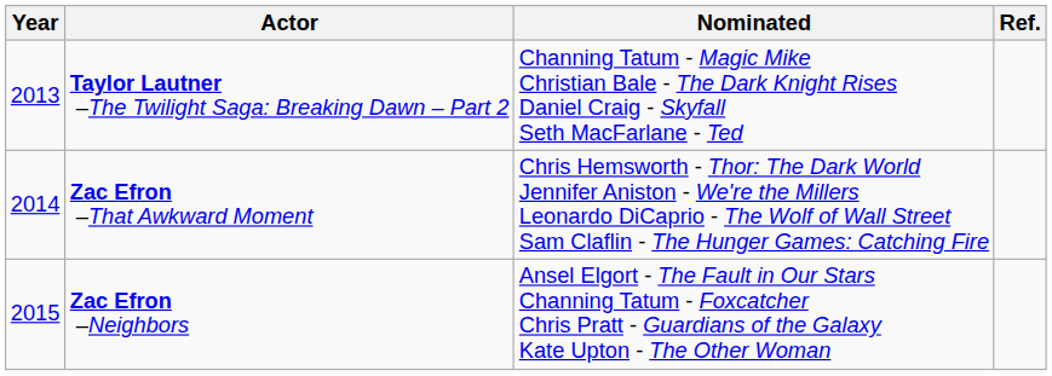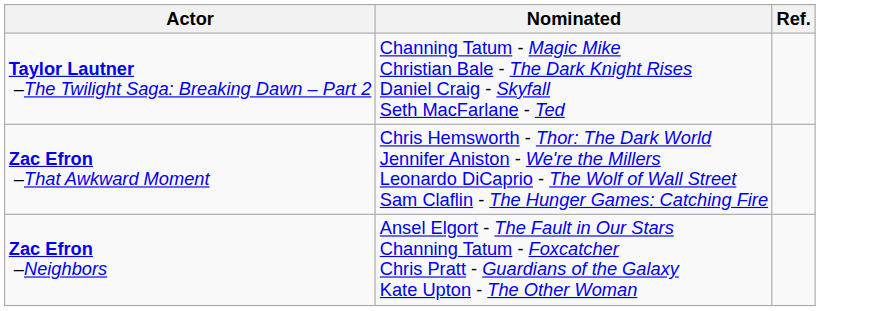 <table class="wikitable">
 <tr>
-<th>Year</th>
 <th>Actor <br></th>
 <th>Nominated</th>
 <th>Ref.</th>
 </tr>
 <tr>
-<td><a href='#'>2013</a></td>
 <td><strong><a href='#'>Taylor Lautner</a></strong> <br> –<em><a href='#'>The Twilight Saga: Breaking Dawn – Part 2</a></em></td>
 <td><a href='#'>Channing Tatum</a> - <em><a href='#'>Magic Mike</a></em> <br> <a href='#'>Christian Bale</a> - <em><a href='#'>The Dark Knight Rises</a></em> <br> <a href='#'>Daniel Craig</a> - <em><a href='#'>Skyfall</a></em> <br> <a href='#'>Seth MacFarlane</a> - <em><a href='#'>Ted</a></em></td>
 <td></td>
 </tr>
 <tr>
-<td><a href='#'>2014</a></td>
 <td><strong><a href='#'>Zac Efron</a></strong> <br> –<em><a href='#'>That Awkward Moment</a></em></td>
 <td><a href='#'>Chris Hemsworth</a> - <em><a href='#'>Thor: The Dark World</a></em> <br> <a href='#'>Jennifer Aniston</a> - <em><a href='#'>We're the Millers</a></em> <br> <a href='#'>Leonardo DiCaprio</a> - <em><a href='#'>The Wolf of Wall Street</a></em> <br> <a href='#'>Sam Claflin</a> - <em><a href='#'>The Hunger Games: Catching Fire</a></em></td>
 <td></td>
 </tr>
 <tr>
-<td><a href='#'>2015</a></td>
 <td><strong><a href='#'>Zac Efron</a></strong> <br> –<em><a href='#'>Neighbors</a></em></td>
 <td><a href='#'>Ansel Elgort</a> - <em><a href='#'>The Fault in Our Stars</a></em> <br> <a href='#'>Channing Tatum</a> - <em><a href='#'>Foxcatcher</a></em> <br> <a href='#'>Chris Pratt</a> - <em><a href='#'>Guardians of the Galaxy</a></em> <br> <a href='#'>Kate Upton</a> - <em><a href='#'>The Other Woman</a></em></td>
 <td></td>
 </tr>
 </table>
